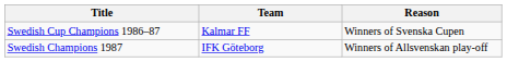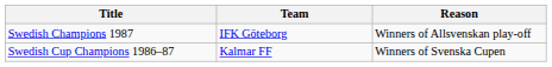 <table class="wikitable" style="text-align: left">
 <tr>
 <th style="width: 275px;">Title</th>
 <th style="width: 200px;">Team</th>
 <th style="width: 225px;">Reason</th>
 </tr>
 <tr>
+<td><a href='#'>Swedish Champions</a> 1987</td>
+<td><a href='#'>IFK Göteborg</a></td>
+<td>Winners of Allsvenskan play-off</td>
+</tr>
+<tr>
 <td><a href='#'>Swedish Cup Champions</a> 1986–87</td>
 <td><a href='#'>Kalmar FF</a></td>
 <td>Winners of Svenska Cupen</td>
 </tr>
-<tr>
-<td><a href='#'>Swedish Champions</a> 1987</td>
-<td><a href='#'>IFK Göteborg</a></td>
-<td>Winners of Allsvenskan play-off</td>
-</tr>
 </table>
